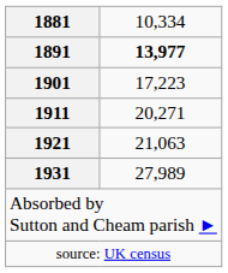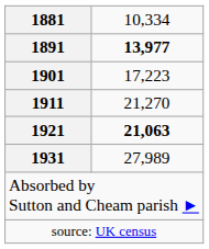 <table class="wikitable" align="left" style=font-size:90%;margin-right:20px;>
 <tr>
 <th align="center">1881</th>
 <td align="center">10,334</td>
 </tr>
 <tr>
 <th align="center">1891</th>
 <td align="center"><strong>13,977</strong></td>
 </tr>
 <tr>
 <th align="center">1901</th>
 <td align="center">17,223</td>
 </tr>
 <tr>
 <th align="center">1911</th>
-<td align="center">20,271</td>
+<td align="center">21,270</td>
 </tr>
 <tr>
 <th align="center">1921</th>
-<td align="center">21,063</td>
+<td align="center"><strong>21,063</strong></td>
 </tr>
 <tr>
 <th align="center">1931</th>
 <td align="center">27,989</td>
 </tr>
 <tr>
 <td colspan=2>Absorbed by<br>Sutton and Cheam parish <a href='#'>►</a></td>
 </tr>
 <tr>
 <td style="font-size:smaller" colspan=2 align=center>source: <a href='#'>UK census</a></td>
 </tr>
 </table>
